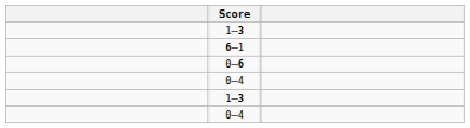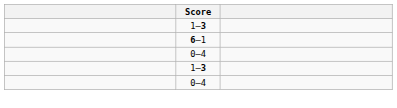 <table class="wikitable" style="text-align: center;">
 <tr>
 <th width=250></th>
 <th width=60>Score</th>
 <th width=250></th>
 </tr>
 <tr>
 <td align=left></td>
 <td>1–<strong>3</strong></td>
 <td align=left><strong></strong></td>
 </tr>
 <tr>
 <td align=left><strong></strong></td>
 <td><strong>6</strong>–1</td>
 <td align=left></td>
 </tr>
 <tr>
 <td align=left></td>
-<td>0–<strong>6</strong></td>
-<td align=left><strong></td>
-</tr>
-<tr>
-<td align=left></td>
 <td>0–</strong>4<strong></td>
 <td align=left></strong></td>
 </tr>
 <tr>
 <td align=left></td>
 <td>1–<strong>3</strong></td>
 <td align=left><strong></td>
 </tr>
 <tr>
 <td align=left></td>
 <td>0–</strong>4<strong></td>
 <td align=left></strong></td>
 </tr>
 </table>
